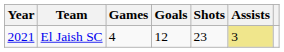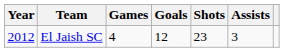 <table class="wikitable">
 <tr>
 <th>Year</th>
 <th>Team</th>
 <th>Games</th>
 <th>Goals</th>
 <th>Shots</th>
 <th>Assists</th>
 <th></th>
 </tr>
 <tr>
-<td><a href='#'>2021</a></td>
+<td><a href='#'>2012</a></td>
 <td><a href='#'>El Jaish SC</a></td>
 <td>4</td>
 <td>12</td>
 <td>23</td>
-<td style="background: khaki;">3</td>
+<td>3</td>
 <td></td>
 </tr>
 </table>
